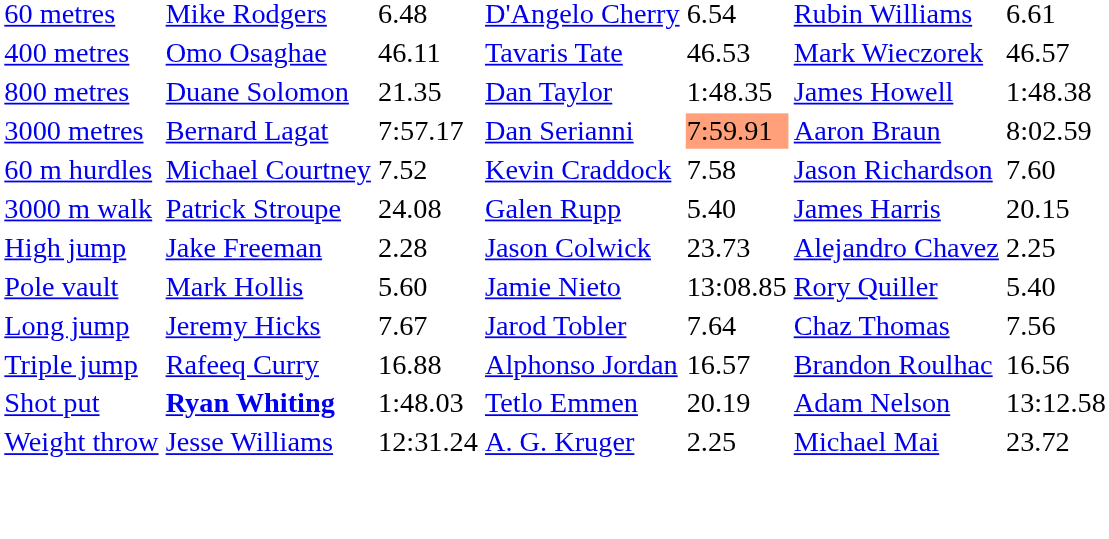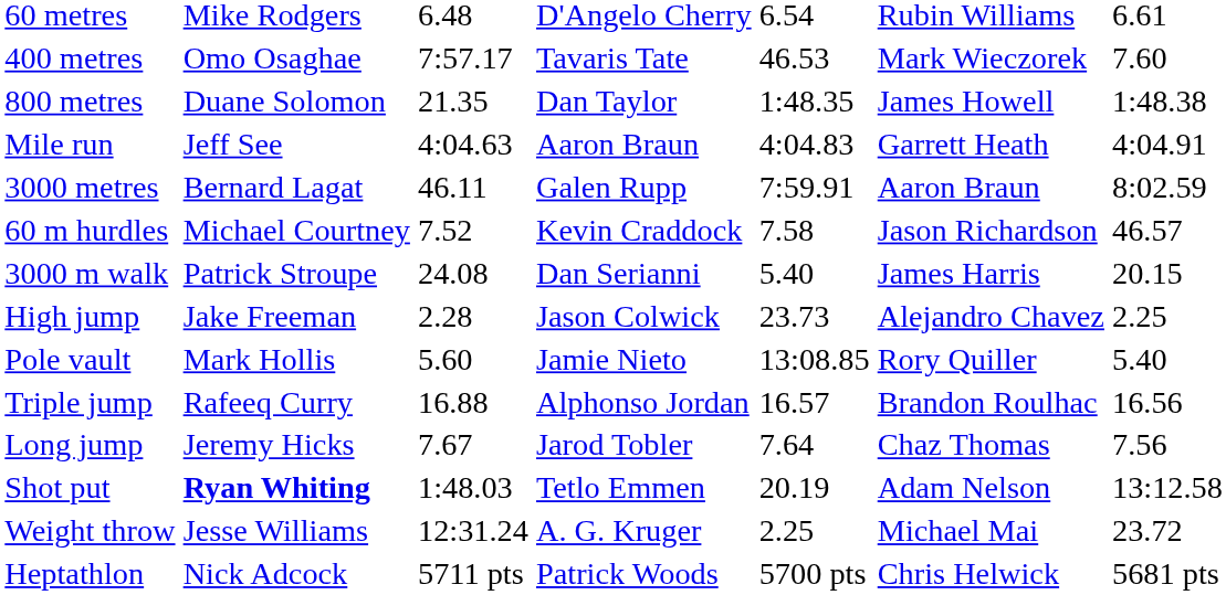 <table>
 <tr>
 <td><a href='#'>60 metres</a></td>
 <td><a href='#'>Mike Rodgers</a></td>
 <td>6.48 </td>
 <td><a href='#'>D'Angelo Cherry</a></td>
 <td>6.54</td>
 <td><a href='#'>Rubin Williams</a></td>
 <td>6.61</td>
 </tr>
 <tr>
 <td><a href='#'>400 metres</a></td>
 <td><a href='#'>Omo Osaghae</a></td>
-<td>46.11</td>
+<td>7:57.17</td>
 <td><a href='#'>Tavaris Tate</a></td>
 <td>46.53</td>
 <td><a href='#'>Mark Wieczorek</a></td>
-<td>46.57 </td>
+<td>7.60</td>
 </tr>
 <tr>
 <td><a href='#'>800 metres</a></td>
 <td><a href='#'>Duane Solomon</a></td>
 <td>21.35</td>
 <td><a href='#'>Dan Taylor</a></td>
 <td>1:48.35</td>
 <td><a href='#'>James Howell</a></td>
 <td>1:48.38</td>
 </tr>
 <tr>
+<td><a href='#'>Mile run</a></td>
+<td><a href='#'>Jeff See</a></td>
+<td>4:04.63</td>
+<td><a href='#'>Aaron Braun</a></td>
+<td>4:04.83</td>
+<td><a href='#'>Garrett Heath</a></td>
+<td>4:04.91</td>
+</tr>
+<tr>
 <td><a href='#'>3000 metres</a></td>
 <td><a href='#'>Bernard Lagat</a></td>
-<td>7:57.17</td>
-<td><a href='#'>Dan Serianni</a></td>
-<td style="background: lightsalmon;">7:59.91</td>
+<td>46.11</td>
+<td><a href='#'>Galen Rupp</a></td>
+<td>7:59.91</td>
 <td><a href='#'>Aaron Braun</a></td>
 <td>8:02.59</td>
 </tr>
 <tr>
 <td><a href='#'>60 m hurdles</a></td>
 <td><a href='#'>Michael Courtney</a></td>
 <td>7.52 </td>
 <td><a href='#'>Kevin Craddock</a></td>
 <td>7.58</td>
 <td><a href='#'>Jason Richardson</a></td>
-<td>7.60</td>
+<td>46.57 </td>
 </tr>
 <tr>
 <td><a href='#'>3000 m walk</a></td>
 <td><a href='#'>Patrick Stroupe</a></td>
 <td>24.08</td>
-<td><a href='#'>Galen Rupp</a></td>
+<td><a href='#'>Dan Serianni</a></td>
 <td>5.40</td>
 <td><a href='#'>James Harris</a></td>
 <td>20.15</td>
 </tr>
 <tr>
 <td><a href='#'>High jump</a></td>
 <td><a href='#'>Jake Freeman</a></td>
 <td>2.28</td>
 <td><a href='#'>Jason Colwick</a></td>
 <td>23.73</td>
 <td><a href='#'>Alejandro Chavez</a></td>
 <td>2.25 </td>
 </tr>
 <tr>
 <td><a href='#'>Pole vault</a></td>
 <td><a href='#'>Mark Hollis</a></td>
 <td>5.60</td>
 <td><a href='#'>Jamie Nieto</a></td>
 <td>13:08.85</td>
 <td><a href='#'>Rory Quiller</a></td>
 <td>5.40</td>
 </tr>
 <tr>
+<td><a href='#'>Triple jump</a></td>
+<td><a href='#'>Rafeeq Curry</a></td>
+<td>16.88 </td>
+<td><a href='#'>Alphonso Jordan</a></td>
+<td>16.57 </td>
+<td><a href='#'>Brandon Roulhac</a></td>
+<td>16.56</td>
+</tr>
+<tr>
 <td><a href='#'>Long jump</a></td>
 <td><a href='#'>Jeremy Hicks</a></td>
 <td>7.67</td>
 <td><a href='#'>Jarod Tobler</a></td>
 <td>7.64</td>
 <td><a href='#'>Chaz Thomas</a></td>
 <td>7.56 </td>
-</tr>
-<tr>
-<td><a href='#'>Triple jump</a></td>
-<td><a href='#'>Rafeeq Curry</a></td>
-<td>16.88 </td>
-<td><a href='#'>Alphonso Jordan</a></td>
-<td>16.57 </td>
-<td><a href='#'>Brandon Roulhac</a></td>
-<td>16.56</td>
 </tr>
 <tr>
 <td><a href='#'>Shot put</a></td>
 <td><strong><a href='#'>Ryan Whiting</a></strong></td>
 <td>1:48.03</td>
 <td><a href='#'>Tetlo Emmen</a></td>
 <td>20.19</td>
 <td><a href='#'>Adam Nelson</a></td>
 <td>13:12.58</td>
 </tr>
 <tr>
 <td><a href='#'>Weight throw</a></td>
 <td><a href='#'>Jesse Williams</a></td>
 <td>12:31.24</td>
 <td><a href='#'>A. G. Kruger</a></td>
 <td>2.25</td>
 <td><a href='#'>Michael Mai</a></td>
 <td>23.72 </td>
 </tr>
+<tr>
+<td><a href='#'>Heptathlon</a></td>
+<td><a href='#'>Nick Adcock</a></td>
+<td>5711 pts</td>
+<td><a href='#'>Patrick Woods</a></td>
+<td>5700 pts</td>
+<td><a href='#'>Chris Helwick</a></td>
+<td>5681 pts</td>
+</tr>
 </table>
